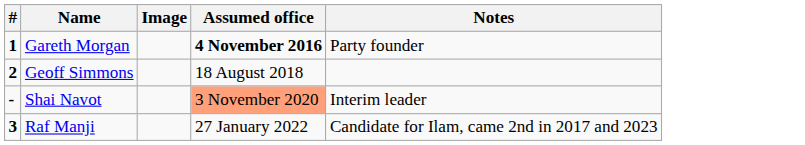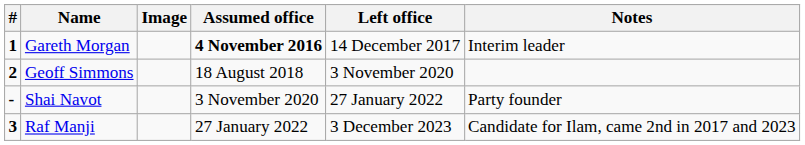 <table class="wikitable">
 <tr>
 <th>#</th>
 <th>Name</th>
 <th>Image</th>
 <th>Assumed office</th>
+<th>Left office</th>
 <th>Notes</th>
 </tr>
 <tr>
 <td><strong>1</strong></td>
 <td><a href='#'>Gareth Morgan</a></td>
 <td></td>
 <td><strong>4 November 2016</strong></td>
-<td>Party founder</td>
+<td>14 December 2017</td>
+<td>Interim leader</td>
 </tr>
 <tr>
 <td><strong>2</strong></td>
 <td><a href='#'>Geoff Simmons</a></td>
 <td></td>
 <td>18 August 2018</td>
+<td>3 November 2020</td>
 <td></td>
 </tr>
 <tr>
 <td><strong>-</strong></td>
 <td><a href='#'>Shai Navot</a></td>
 <td></td>
-<td style="background: lightsalmon;">3 November 2020</td>
-<td>Interim leader</td>
+<td>3 November 2020</td>
+<td>27 January 2022</td>
+<td>Party founder</td>
 </tr>
 <tr>
 <td><strong>3</strong></td>
 <td><a href='#'>Raf Manji</a></td>
 <td></td>
 <td>27 January 2022</td>
+<td>3 December 2023</td>
 <td>Candidate for Ilam, came 2nd in 2017 and 2023</td>
 </tr>
 </table>
